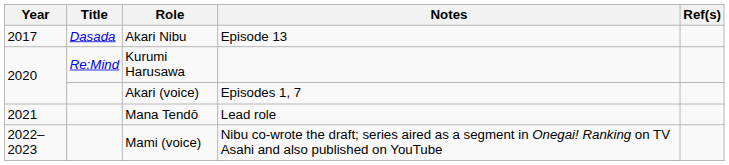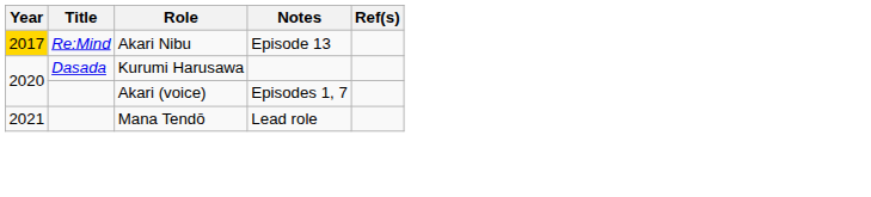 <table class="wikitable">
 <tr>
 <th>Year</th>
 <th>Title</th>
 <th>Role</th>
 <th>Notes</th>
 <th>Ref(s)</th>
 </tr>
 <tr>
-<td>2017</td>
-<td><em><a href='#'>Dasada</a></em></td>
+<td style="background: gold;">2017</td>
+<td><em><a href='#'>Re:Mind</a></em></td>
 <td>Akari Nibu</td>
 <td>Episode 13</td>
 <td></td>
 </tr>
 <tr>
 <td rowspan="2">2020</td>
-<td><em><a href='#'>Re:Mind</a></em></td>
+<td><em><a href='#'>Dasada</a></em></td>
 <td>Kurumi Harusawa</td>
 <td></td>
 <td></td>
 </tr>
 <tr>
 <td></td>
 <td>Akari (voice)</td>
 <td>Episodes 1, 7</td>
 <td></td>
 </tr>
 <tr>
 <td>2021</td>
 <td></td>
 <td>Mana Tendō</td>
 <td>Lead role</td>
 <td></td>
 </tr>
-<tr>
-<td>2022–2023</td>
-<td></td>
-<td>Mami (voice)</td>
-<td>Nibu co-wrote the draft; series aired as a segment in <em>Onegai! Ranking</em> on TV Asahi and also published on YouTube</td>
-<td></td>
-</tr>
 </table>
